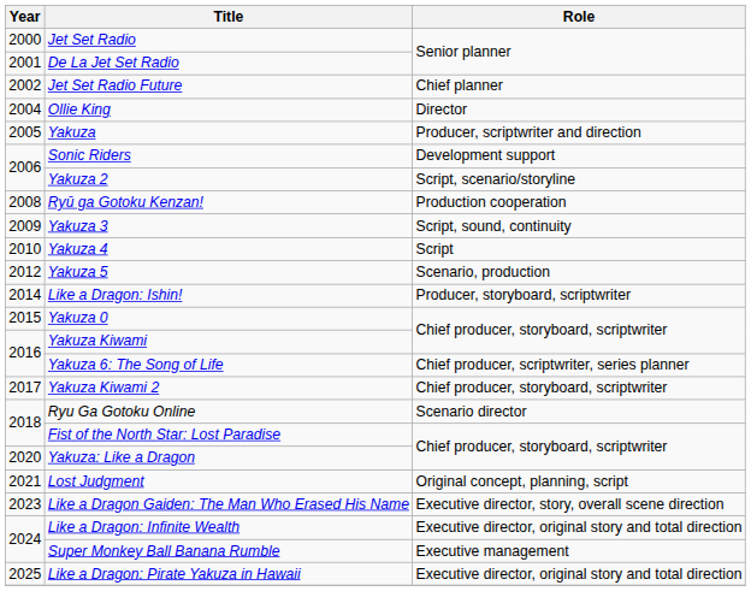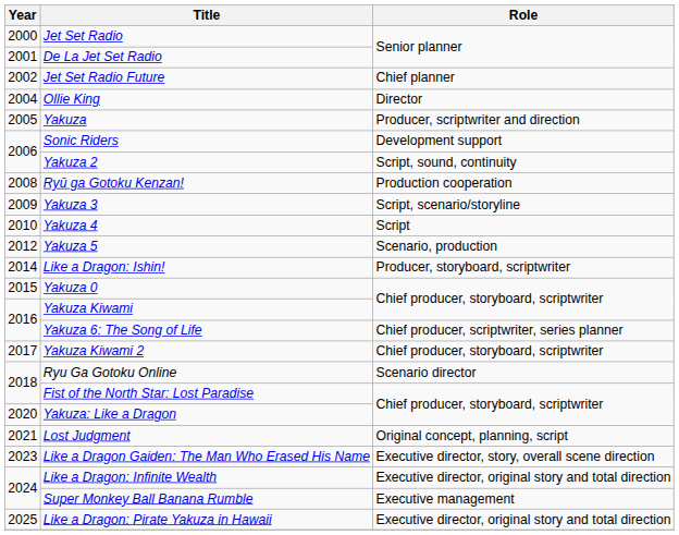 <table class="wikitable sortable">
 <tr>
 <th>Year</th>
 <th>Title</th>
 <th>Role</th>
 </tr>
 <tr>
 <td>2000</td>
 <td><em><a href='#'>Jet Set Radio</a></em></td>
 <td rowspan="2">Senior planner</td>
 </tr>
 <tr>
 <td>2001</td>
 <td><em><a href='#'>De La Jet Set Radio</a></em></td>
 </tr>
 <tr>
 <td>2002</td>
 <td><em><a href='#'>Jet Set Radio Future</a></em></td>
 <td>Chief planner</td>
 </tr>
 <tr>
 <td>2004</td>
 <td><em><a href='#'>Ollie King</a></em></td>
 <td>Director</td>
 </tr>
 <tr>
 <td>2005</td>
 <td><a href='#'><em>Yakuza</em></a></td>
 <td>Producer, scriptwriter and direction</td>
 </tr>
 <tr>
 <td rowspan="2">2006</td>
 <td><em><a href='#'>Sonic Riders</a></em></td>
 <td>Development support</td>
 </tr>
 <tr>
 <td><em><a href='#'>Yakuza 2</a></em></td>
-<td>Script, scenario/storyline</td>
+<td>Script, sound, continuity</td>
 </tr>
 <tr>
 <td>2008</td>
 <td><em><a href='#'>Ryū ga Gotoku Kenzan!</a></em></td>
 <td>Production cooperation</td>
 </tr>
 <tr>
 <td>2009</td>
 <td><em><a href='#'>Yakuza 3</a></em></td>
-<td>Script, sound, continuity</td>
+<td>Script, scenario/storyline</td>
 </tr>
 <tr>
 <td>2010</td>
 <td><em><a href='#'>Yakuza 4</a></em></td>
 <td>Script</td>
 </tr>
 <tr>
 <td>2012</td>
 <td><em><a href='#'>Yakuza 5</a></em></td>
 <td>Scenario, production</td>
 </tr>
 <tr>
 <td>2014</td>
 <td><a href='#'><em>Like a Dragon: Ishin!</em></a></td>
 <td>Producer, storyboard, scriptwriter</td>
 </tr>
 <tr>
 <td>2015</td>
 <td><em><a href='#'>Yakuza 0</a></em></td>
 <td rowspan="2">Chief producer, storyboard, scriptwriter</td>
 </tr>
 <tr>
 <td rowspan="2">2016</td>
 <td><em><a href='#'>Yakuza Kiwami</a></em></td>
 </tr>
 <tr>
 <td><em><a href='#'>Yakuza 6: The Song of Life</a></em></td>
 <td>Chief producer, scriptwriter, series planner</td>
 </tr>
 <tr>
 <td>2017</td>
 <td><em><a href='#'>Yakuza Kiwami 2</a></em></td>
 <td>Chief producer, storyboard, scriptwriter</td>
 </tr>
 <tr>
 <td rowspan="2">2018</td>
 <td><em>Ryu Ga Gotoku Online</em></td>
 <td>Scenario director</td>
 </tr>
 <tr>
 <td><em><a href='#'>Fist of the North Star: Lost Paradise</a></em></td>
 <td rowspan="2">Chief producer, storyboard, scriptwriter</td>
 </tr>
 <tr>
 <td>2020</td>
 <td><em><a href='#'>Yakuza: Like a Dragon</a></em></td>
 </tr>
 <tr>
 <td>2021</td>
 <td><em><a href='#'>Lost Judgment</a></em></td>
 <td>Original concept, planning, script</td>
 </tr>
 <tr>
 <td>2023</td>
 <td><em><a href='#'>Like a Dragon Gaiden: The Man Who Erased His Name</a></em></td>
 <td>Executive director, story, overall scene direction</td>
 </tr>
 <tr>
 <td rowspan="2">2024</td>
 <td><em><a href='#'>Like a Dragon: Infinite Wealth</a></em></td>
 <td>Executive director, original story and total direction</td>
 </tr>
 <tr>
 <td><em><a href='#'>Super Monkey Ball Banana Rumble</a></em></td>
 <td>Executive management</td>
 </tr>
 <tr>
 <td>2025</td>
 <td><em><a href='#'>Like a Dragon: Pirate Yakuza in Hawaii</a></em></td>
 <td>Executive director, original story and total direction</td>
 </tr>
 <tr>
 </tr>
 </table>
